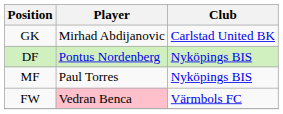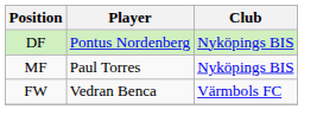 <table class="wikitable" style="text-align:center; float: left; margin-right:1em;">
 <tr>
 <th>Position</th>
 <th>Player</th>
 <th>Club</th>
-</tr>
-<tr>
-<td>GK</td>
-<td align="left"> Mirhad Abdijanovic</td>
-<td align="left"><a href='#'>Carlstad United BK</a></td>
 </tr>
 <tr bgcolor=#D0F0C0>
 <td>DF</td>
 <td align="left"> <a href='#'>Pontus Nordenberg</a></td>
 <td align="left"><a href='#'>Nyköpings BIS</a></td>
 </tr>
 <tr>
 <td>MF</td>
 <td align="left"> Paul Torres</td>
 <td align="left"><a href='#'>Nyköpings BIS</a></td>
 </tr>
 <tr>
 <td>FW</td>
-<td align="left" style="background: pink;"> Vedran Benca</td>
+<td align="left"> Vedran Benca</td>
 <td align="left"><a href='#'>Värmbols FC</a></td>
 </tr>
 <tr>
 </tr>
 </table>
